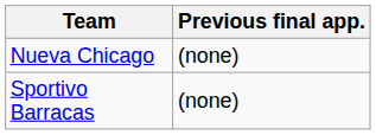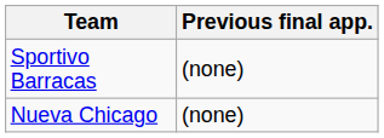 <table class="wikitable">
 <tr>
 <th width= 120px>Team</th>
 <th width= px>Previous final app.</th>
 </tr>
 <tr>
+<td><a href='#'>Sportivo Barracas</a></td>
+<td>(none)</td>
+</tr>
+<tr>
 <td><a href='#'>Nueva Chicago</a></td>
 <td>(none)</td>
 </tr>
-<tr>
-<td><a href='#'>Sportivo Barracas</a></td>
-<td>(none)</td>
-</tr>
 </table>
